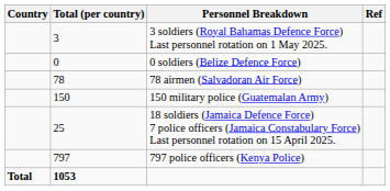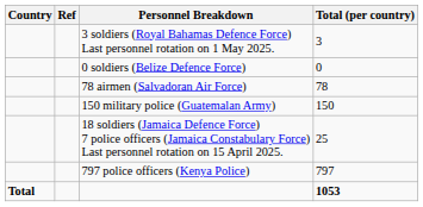 <table class="wikitable">
 <tr>
 <th>Country</th>
+<th>Ref</th>
+<th>Personnel Breakdown</th>
 <th>Total (per country)</th>
-<th>Personnel Breakdown</th>
-<th>Ref</th>
 </tr>
 <tr>
 <td></td>
+<td></td>
+<td>3 soldiers (<a href='#'>Royal Bahamas Defence Force</a>)<br>Last personnel rotation on 1 May 2025.</td>
 <td>3</td>
-<td>3 soldiers (<a href='#'>Royal Bahamas Defence Force</a>)<br>Last personnel rotation on 1 May 2025.</td>
-<td></td>
 </tr>
 <tr>
 <td></td>
+<td></td>
+<td>0 soldiers (<a href='#'>Belize Defence Force</a>)</td>
 <td>0</td>
-<td>0 soldiers (<a href='#'>Belize Defence Force</a>)</td>
-<td></td>
 </tr>
 <tr>
 <td></td>
+<td></td>
+<td>78 airmen (<a href='#'>Salvadoran Air Force</a>)</td>
 <td>78</td>
-<td>78 airmen (<a href='#'>Salvadoran Air Force</a>)</td>
-<td></td>
 </tr>
 <tr>
 <td></td>
+<td></td>
+<td>150 military police (<a href='#'>Guatemalan Army</a>)</td>
 <td>150</td>
-<td>150 military police (<a href='#'>Guatemalan Army</a>)</td>
-<td></td>
 </tr>
 <tr>
 <td></td>
+<td></td>
+<td>18 soldiers (<a href='#'>Jamaica Defence Force</a>)<br>7 police officers (<a href='#'>Jamaica Constabulary Force</a>)<br>Last personnel rotation on 15 April 2025.</td>
 <td>25</td>
-<td>18 soldiers (<a href='#'>Jamaica Defence Force</a>)<br>7 police officers (<a href='#'>Jamaica Constabulary Force</a>)<br>Last personnel rotation on 15 April 2025.</td>
-<td></td>
 </tr>
 <tr>
 <td></td>
+<td></td>
+<td>797 police officers (<a href='#'>Kenya Police</a>)</td>
 <td>797</td>
-<td>797 police officers (<a href='#'>Kenya Police</a>)</td>
-<td></td>
 </tr>
 <tr>
 <td><strong>Total</strong></td>
-<td><strong>1053</strong></td>
 <td></td>
 <td></td>
+<td><strong>1053</strong></td>
 </tr>
 </table>
